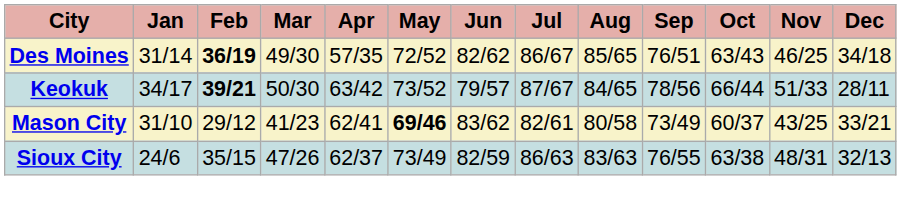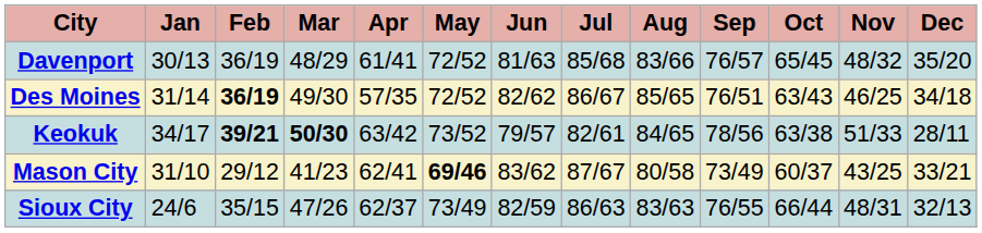 <table class="wikitable sortable sort-under" "text-align: center; font-size: 90%;">
 <tr>
 <th style="background-color:#e5afaa;">City</th>
 <th style="background-color:#e5afaa;" data-sort-type="number">Jan</th>
 <th style="background-color:#e5afaa;" data-sort-type="number">Feb</th>
 <th style="background-color:#e5afaa;" data-sort-type="number">Mar</th>
 <th style="background-color:#e5afaa;" data-sort-type="number">Apr</th>
 <th style="background-color:#e5afaa;" data-sort-type="number">May</th>
 <th style="background-color:#e5afaa;" data-sort-type="number">Jun</th>
 <th style="background-color:#e5afaa;" data-sort-type="number">Jul</th>
 <th style="background-color:#e5afaa;" data-sort-type="number">Aug</th>
 <th style="background-color:#e5afaa;" data-sort-type="number">Sep</th>
 <th style="background-color:#e5afaa;" data-sort-type="number">Oct</th>
 <th style="background-color:#e5afaa;" data-sort-type="number">Nov</th>
 <th style="background-color:#e5afaa;" data-sort-type="number">Dec</th>
+</tr>
+<tr style="background:#c5dfe1;">
+<th style="background:#c5dfe1;"><a href='#'>Davenport</a></th>
+<td>30/13</td>
+<td>36/19</td>
+<td>48/29</td>
+<td>61/41</td>
+<td>72/52</td>
+<td>81/63</td>
+<td>85/68</td>
+<td>83/66</td>
+<td>76/57</td>
+<td>65/45</td>
+<td>48/32</td>
+<td>35/20</td>
 </tr>
 <tr style="background:#f8f3ca;">
 <th style="background:#f8f3ca;"><a href='#'>Des Moines</a></th>
 <td>31/14</td>
 <td><strong>36/19</strong></td>
 <td>49/30</td>
 <td>57/35</td>
 <td>72/52</td>
 <td>82/62</td>
 <td>86/67</td>
 <td>85/65</td>
 <td>76/51</td>
 <td>63/43</td>
 <td>46/25</td>
 <td>34/18</td>
 </tr>
 <tr style="background:#c5dfe1;">
 <th style="background:#c5dfe1;"><a href='#'>Keokuk</a></th>
 <td>34/17</td>
 <td><strong>39/21</strong></td>
-<td>50/30</td>
+<td><strong>50/30</strong></td>
 <td>63/42</td>
 <td>73/52</td>
 <td>79/57</td>
-<td>87/67</td>
+<td>82/61</td>
 <td>84/65</td>
 <td>78/56</td>
-<td>66/44</td>
+<td>63/38</td>
 <td>51/33</td>
 <td>28/11</td>
 </tr>
 <tr style="background:#f8f3ca;">
 <th style="background:#f8f3ca;"><a href='#'>Mason City</a></th>
 <td>31/10</td>
 <td>29/12</td>
 <td>41/23</td>
 <td>62/41</td>
 <td><strong>69/46</strong></td>
 <td>83/62</td>
-<td>82/61</td>
+<td>87/67</td>
 <td>80/58</td>
 <td>73/49</td>
 <td>60/37</td>
 <td>43/25</td>
 <td>33/21</td>
 </tr>
 <tr style="background:#c5dfe1;">
 <th style="background:#c5dfe1;"><a href='#'>Sioux City</a></th>
 <td>24/6</td>
 <td>35/15</td>
 <td>47/26</td>
 <td>62/37</td>
 <td>73/49</td>
 <td>82/59</td>
 <td>86/63</td>
 <td>83/63</td>
 <td>76/55</td>
-<td>63/38</td>
+<td>66/44</td>
 <td>48/31</td>
 <td>32/13</td>
 </tr>
 </table>
